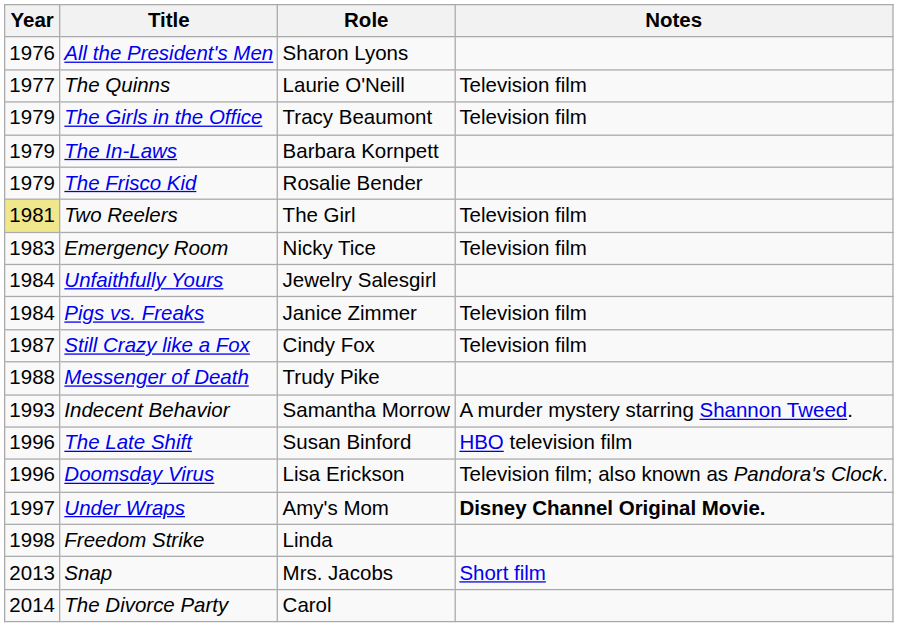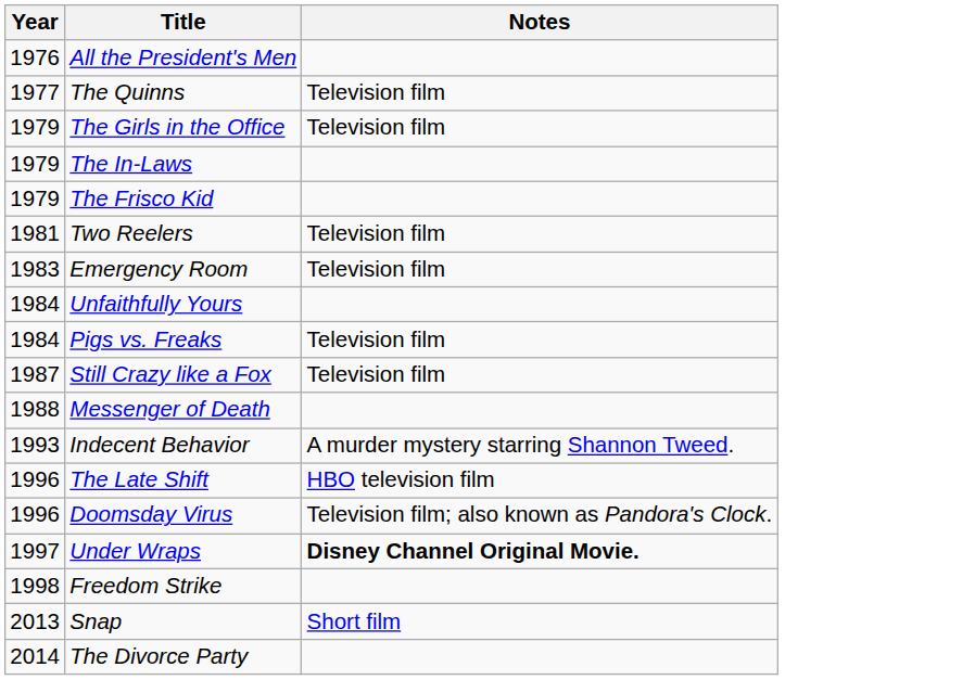 <table class="wikitable sortable">
 <tr>
 <th>Year</th>
 <th>Title</th>
-<th>Role</th>
 <th class="unsortable">Notes</th>
 </tr>
 <tr>
 <td>1976</td>
 <td><em><a href='#'>All the President's Men</a></em></td>
-<td>Sharon Lyons</td>
 <td></td>
 </tr>
 <tr>
 <td>1977</td>
 <td><em>The Quinns</em></td>
-<td>Laurie O'Neill</td>
 <td>Television film</td>
 </tr>
 <tr>
 <td>1979</td>
 <td><em><a href='#'>The Girls in the Office</a></em></td>
-<td>Tracy Beaumont</td>
 <td>Television film</td>
 </tr>
 <tr>
 <td>1979</td>
 <td><em><a href='#'>The In-Laws</a></em></td>
-<td>Barbara Kornpett</td>
 <td></td>
 </tr>
 <tr>
 <td>1979</td>
 <td><em><a href='#'>The Frisco Kid</a></em></td>
-<td>Rosalie Bender</td>
 <td></td>
 </tr>
 <tr>
-<td style="background: khaki;">1981</td>
+<td>1981</td>
 <td><em>Two Reelers</em></td>
-<td>The Girl</td>
 <td>Television film</td>
 </tr>
 <tr>
 <td>1983</td>
 <td><em>Emergency Room</em></td>
-<td>Nicky Tice</td>
 <td>Television film</td>
 </tr>
 <tr>
 <td>1984</td>
 <td><em><a href='#'>Unfaithfully Yours</a></em></td>
-<td>Jewelry Salesgirl</td>
 <td></td>
 </tr>
 <tr>
 <td>1984</td>
 <td><em><a href='#'>Pigs vs. Freaks</a></em></td>
-<td>Janice Zimmer</td>
 <td>Television film</td>
 </tr>
 <tr>
 <td>1987</td>
 <td><em><a href='#'>Still Crazy like a Fox</a></em></td>
-<td>Cindy Fox</td>
 <td>Television film</td>
 </tr>
 <tr>
 <td>1988</td>
 <td><em><a href='#'>Messenger of Death</a></em></td>
-<td>Trudy Pike</td>
 <td></td>
 </tr>
 <tr>
 <td>1993</td>
 <td><em>Indecent Behavior</em></td>
-<td>Samantha Morrow</td>
 <td>A murder mystery starring <a href='#'>Shannon Tweed</a>.</td>
 </tr>
 <tr>
 <td>1996</td>
 <td><em><a href='#'>The Late Shift</a></em></td>
-<td>Susan Binford</td>
 <td><a href='#'>HBO</a> television film</td>
 </tr>
 <tr>
 <td>1996</td>
 <td><em><a href='#'>Doomsday Virus</a></em></td>
-<td>Lisa Erickson</td>
 <td>Television film; also known as <em>Pandora's Clock</em>.</td>
 </tr>
 <tr>
 <td>1997</td>
 <td><em><a href='#'>Under Wraps</a></em></td>
-<td>Amy's Mom</td>
 <td><strong>Disney Channel Original Movie.</strong></td>
 </tr>
 <tr>
 <td>1998</td>
 <td><em>Freedom Strike</em></td>
-<td>Linda</td>
 <td></td>
 </tr>
 <tr>
 <td>2013</td>
 <td><em>Snap</em></td>
-<td>Mrs. Jacobs</td>
 <td><a href='#'>Short film</a></td>
 </tr>
 <tr>
 <td>2014</td>
 <td><em>The Divorce Party</em></td>
-<td>Carol</td>
 <td></td>
 </tr>
 </table>
